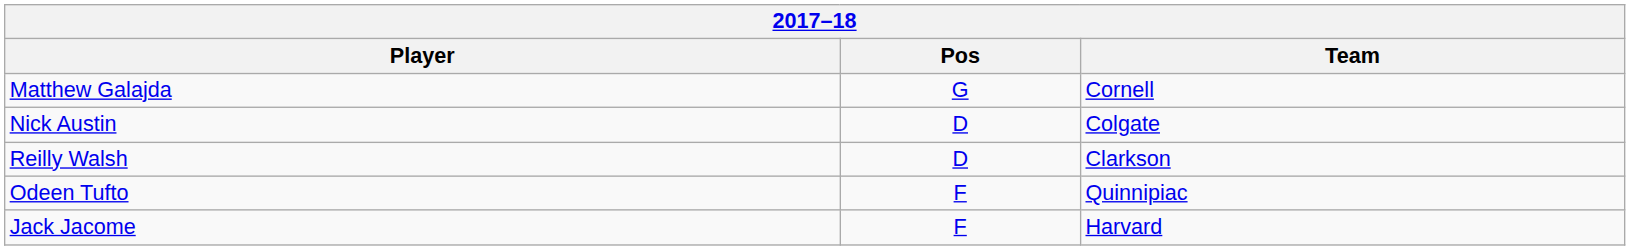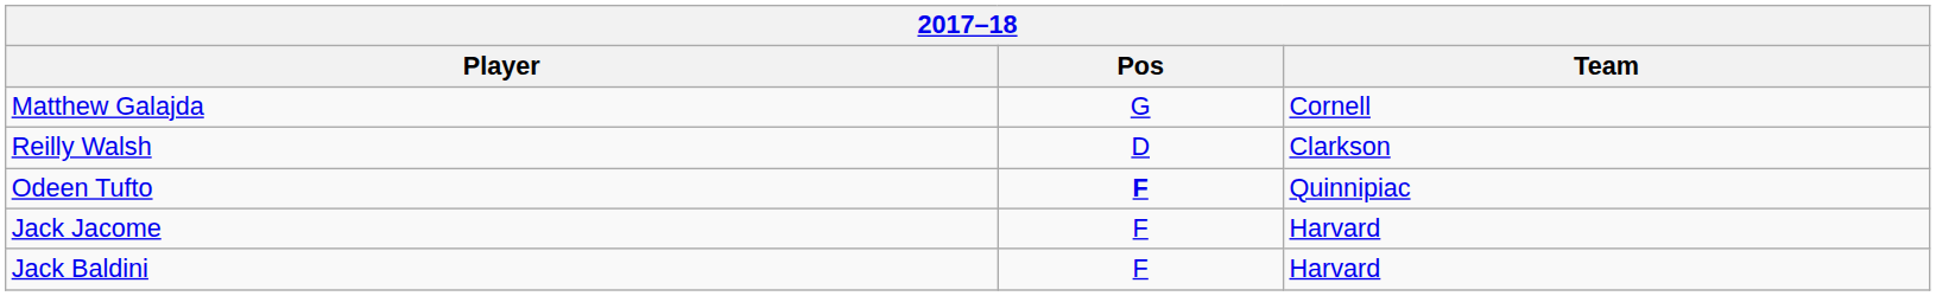 <table class="wikitable" width=95%>
 <tr>
 <th colspan=3><a href='#'>2017–18</a></th>
 </tr>
 <tr>
 <th>Player</th>
 <th>Pos</th>
 <th>Team</th>
 </tr>
 <tr>
 <td><a href='#'>Matthew Galajda</a></td>
 <td align=center><a href='#'>G</a></td>
 <td><a href='#'>Cornell</a></td>
 </tr>
 <tr>
-<td><a href='#'>Nick Austin</a></td>
-<td align=center><a href='#'>D</a></td>
-<td><a href='#'>Colgate</a></td>
-</tr>
-<tr>
 <td><a href='#'>Reilly Walsh</a></td>
 <td align=center><a href='#'>D</a></td>
 <td><a href='#'>Clarkson</a></td>
 </tr>
 <tr>
 <td><a href='#'>Odeen Tufto</a></td>
-<td align=center><a href='#'>F</a></td>
+<td align=center><strong><a href='#'>F</a></strong></td>
 <td><a href='#'>Quinnipiac</a></td>
 </tr>
 <tr>
 <td><a href='#'>Jack Jacome</a></td>
 <td align=center><a href='#'>F</a></td>
 <td><a href='#'>Harvard</a></td>
 </tr>
+<tr>
+<td><a href='#'>Jack Baldini</a></td>
+<td align=center><a href='#'>F</a></td>
+<td><a href='#'>Harvard</a></td>
+</tr>
 </table>
